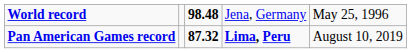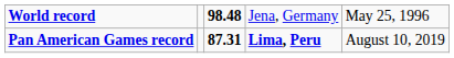 <table class="wikitable">
 <tr>
 <td><strong><a href='#'>World record</a></strong></td>
 <td></td>
 <td><strong>98.48</strong></td>
 <td><a href='#'>Jena</a>, <a href='#'>Germany</a></td>
 <td>May 25, 1996</td>
 </tr>
 <tr>
 <td><strong><a href='#'>Pan American Games record</a></strong></td>
 <td></td>
-<td><strong>87.32</strong></td>
+<td><strong>87.31</strong></td>
 <td><strong><a href='#'>Lima</a>, <a href='#'>Peru</a></strong></td>
 <td>August 10, 2019</td>
 </tr>
 </table>
